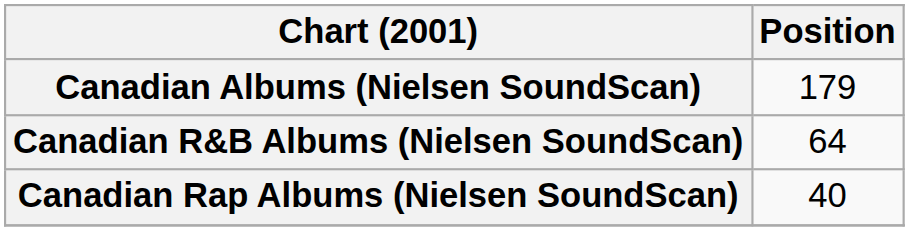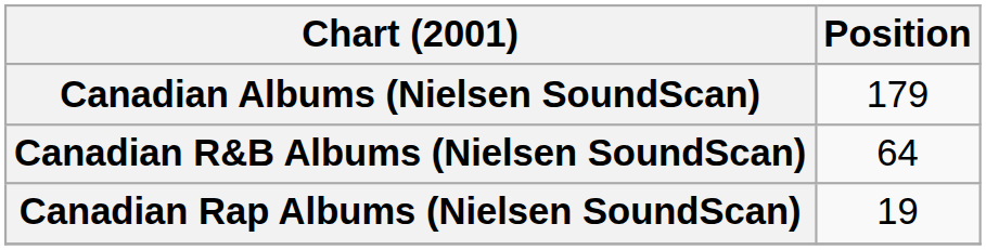 <table class="wikitable plainrowheaders" style="text-align:center">
 <tr>
 <th>Chart (2001)</th>
 <th>Position</th>
 </tr>
 <tr>
 <th scope="row">Canadian Albums (Nielsen SoundScan)</th>
 <td>179</td>
 </tr>
 <tr>
 <th scope="row">Canadian R&B Albums (Nielsen SoundScan)</th>
 <td>64</td>
 </tr>
 <tr>
 <th scope="row">Canadian Rap Albums (Nielsen SoundScan)</th>
-<td>40</td>
+<td>19</td>
 </tr>
 <tr>
 </tr>
 </table>
